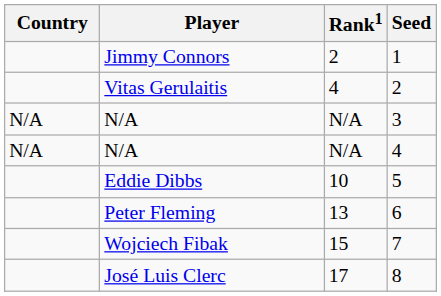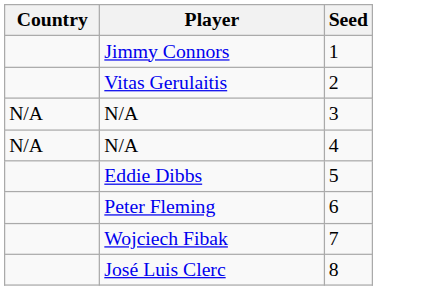 <table class="sortable wikitable">
 <tr>
 <th width="70">Country</th>
 <th width="175">Player</th>
-<th>Rank<sup>1</sup></th>
 <th>Seed</th>
 </tr>
 <tr>
 <td></td>
 <td><a href='#'>Jimmy Connors</a></td>
-<td>2</td>
 <td>1</td>
 </tr>
 <tr>
 <td></td>
 <td><a href='#'>Vitas Gerulaitis</a></td>
-<td>4</td>
 <td>2</td>
 </tr>
 <tr>
-<td>N/A</td>
 <td>N/A</td>
 <td>N/A</td>
 <td>3</td>
 </tr>
 <tr>
 <td>N/A</td>
 <td>N/A</td>
-<td>N/A</td>
 <td>4</td>
 </tr>
 <tr>
 <td></td>
 <td><a href='#'>Eddie Dibbs</a></td>
-<td>10</td>
 <td>5</td>
 </tr>
 <tr>
 <td></td>
 <td><a href='#'>Peter Fleming</a></td>
-<td>13</td>
 <td>6</td>
 </tr>
 <tr>
 <td></td>
 <td><a href='#'>Wojciech Fibak</a></td>
-<td>15</td>
 <td>7</td>
 </tr>
 <tr>
 <td></td>
 <td><a href='#'>José Luis Clerc</a></td>
-<td>17</td>
 <td>8</td>
 </tr>
 </table>
